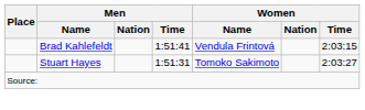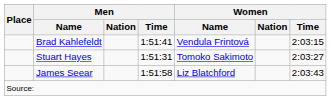 <table class="wikitable">
 <tr>
 <th rowspan="2">Place</th>
 <th colspan="3">Men</th>
 <th colspan="3">Women</th>
 </tr>
 <tr>
 <th>Name</th>
 <th>Nation</th>
 <th>Time</th>
 <th>Name</th>
 <th>Nation</th>
 <th>Time</th>
 </tr>
 <tr>
 <td align="center"></td>
 <td><a href='#'>Brad Kahlefeldt</a></td>
 <td></td>
 <td>1:51:41</td>
 <td><a href='#'>Vendula Frintová</a></td>
 <td></td>
 <td>2:03:15</td>
 </tr>
 <tr>
 <td align="center"></td>
 <td><a href='#'>Stuart Hayes</a></td>
 <td></td>
 <td>1:51:31</td>
 <td><a href='#'>Tomoko Sakimoto</a></td>
 <td></td>
 <td>2:03:27</td>
 </tr>
 <tr>
+<td align="center"></td>
+<td><a href='#'>James Seear</a></td>
+<td></td>
+<td>1:51:58</td>
+<td><a href='#'>Liz Blatchford</a></td>
+<td></td>
+<td>2:03:43</td>
+</tr>
+<tr>
 <td colspan="7"><small>Source:</small></td>
 </tr>
 </table>
